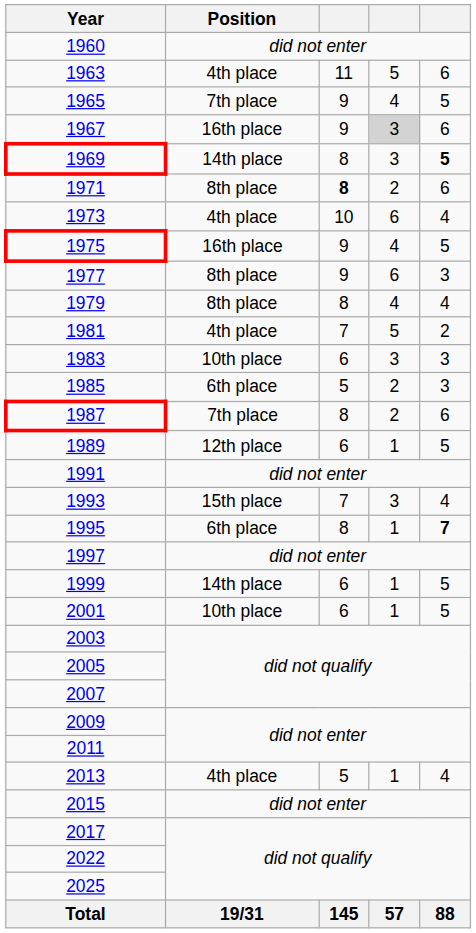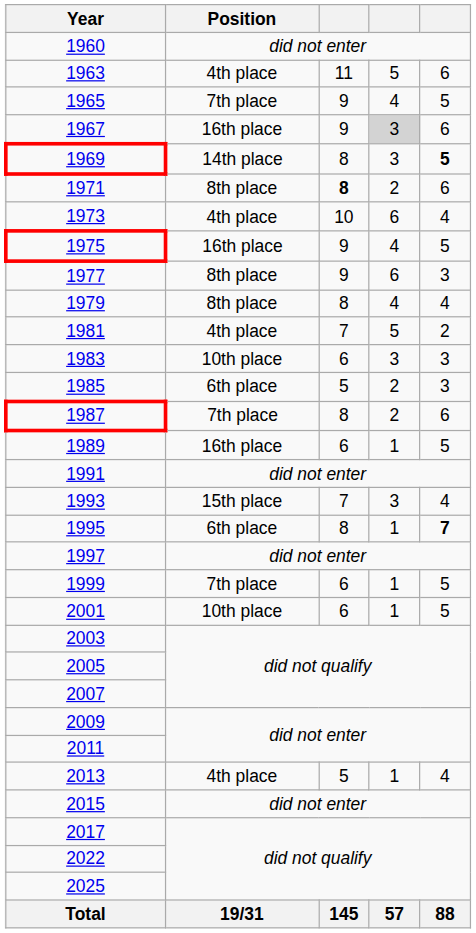 <table class="wikitable" style="text-align: center;font-size:90%;">
 <tr>
 <th width=125>Year</th>
 <th width=120>Position</th>
 <th width=35></th>
 <th width=35></th>
 <th width=35></th>
 </tr>
 <tr>
 <td> <a href='#'>1960</a></td>
 <td colspan=4><em>did not enter</em></td>
 </tr>
 <tr>
 <td> <a href='#'>1963</a></td>
 <td>4th place</td>
 <td>11</td>
 <td>5</td>
 <td>6</td>
 </tr>
 <tr>
 <td> <a href='#'>1965</a></td>
 <td>7th place</td>
 <td>9</td>
 <td>4</td>
 <td>5</td>
 </tr>
 <tr>
 <td> <a href='#'>1967</a></td>
 <td>16th place</td>
 <td>9</td>
 <td style="background: lightgrey;">3</td>
 <td>6</td>
 </tr>
 <tr>
 <td style="border: 3px solid red"> <a href='#'>1969</a></td>
 <td>14th place</td>
 <td>8</td>
 <td>3</td>
 <td><strong>5</strong></td>
 </tr>
 <tr>
 <td> <a href='#'>1971</a></td>
 <td>8th place</td>
 <td><strong>8</strong></td>
 <td>2</td>
 <td>6</td>
 </tr>
 <tr>
 <td> <a href='#'>1973</a></td>
 <td>4th place</td>
 <td>10</td>
 <td>6</td>
 <td>4</td>
 </tr>
 <tr>
 <td style="border: 3px solid red"> <a href='#'>1975</a></td>
 <td>16th place</td>
 <td>9</td>
 <td>4</td>
 <td>5</td>
 </tr>
 <tr>
 <td> <a href='#'>1977</a></td>
 <td>8th place</td>
 <td>9</td>
 <td>6</td>
 <td>3</td>
 </tr>
 <tr>
 <td> <a href='#'>1979</a></td>
 <td>8th place</td>
 <td>8</td>
 <td>4</td>
 <td>4</td>
 </tr>
 <tr>
 <td> <a href='#'>1981</a></td>
 <td>4th place</td>
 <td>7</td>
 <td>5</td>
 <td>2</td>
 </tr>
 <tr>
 <td> <a href='#'>1983</a></td>
 <td>10th place</td>
 <td>6</td>
 <td>3</td>
 <td>3</td>
 </tr>
 <tr>
 <td> <a href='#'>1985</a></td>
 <td>6th place</td>
 <td>5</td>
 <td>2</td>
 <td>3</td>
 </tr>
 <tr>
 <td style="border: 3px solid red"> <a href='#'>1987</a></td>
 <td>7th place</td>
 <td>8</td>
 <td>2</td>
 <td>6</td>
 </tr>
 <tr>
 <td> <a href='#'>1989</a></td>
-<td>12th place</td>
+<td>16th place</td>
 <td>6</td>
 <td>1</td>
 <td>5</td>
 </tr>
 <tr>
 <td> <a href='#'>1991</a></td>
 <td colspan=4><em>did not enter</em></td>
 </tr>
 <tr>
 <td> <a href='#'>1993</a></td>
 <td>15th place</td>
 <td>7</td>
 <td>3</td>
 <td>4</td>
 </tr>
 <tr>
 <td> <a href='#'>1995</a></td>
 <td>6th place</td>
 <td>8</td>
 <td>1</td>
 <td><strong>7</strong></td>
 </tr>
 <tr>
 <td> <a href='#'>1997</a></td>
 <td colspan=4><em>did not enter</em></td>
 </tr>
 <tr>
 <td> <a href='#'>1999</a></td>
-<td>14th place</td>
+<td>7th place</td>
 <td>6</td>
 <td>1</td>
 <td>5</td>
 </tr>
 <tr>
 <td> <a href='#'>2001</a></td>
 <td>10th place</td>
 <td>6</td>
 <td>1</td>
 <td>5</td>
 </tr>
 <tr>
 <td> <a href='#'>2003</a></td>
 <td rowspan=3 colspan=4><em>did not qualify</em></td>
 </tr>
 <tr>
 <td> <a href='#'>2005</a></td>
 </tr>
 <tr>
 <td> <a href='#'>2007</a></td>
 </tr>
 <tr>
 <td> <a href='#'>2009</a></td>
 <td rowspan=2 colspan=4><em>did not enter</em></td>
 </tr>
 <tr>
 <td> <a href='#'>2011</a></td>
 </tr>
 <tr>
 <td> <a href='#'>2013</a></td>
 <td>4th place</td>
 <td>5</td>
 <td>1</td>
 <td>4</td>
 </tr>
 <tr>
 <td> <a href='#'>2015</a></td>
 <td colspan=4><em>did not enter</em></td>
 </tr>
 <tr>
 <td> <a href='#'>2017</a></td>
 <td rowspan=3 colspan=4><em>did not qualify</em></td>
 </tr>
 <tr>
 <td> <a href='#'>2022</a></td>
 </tr>
 <tr>
 <td> <a href='#'>2025</a></td>
 </tr>
 <tr>
 <th>Total</th>
 <th>19/31</th>
 <th>145</th>
 <th>57</th>
 <th>88</th>
 </tr>
 </table>
